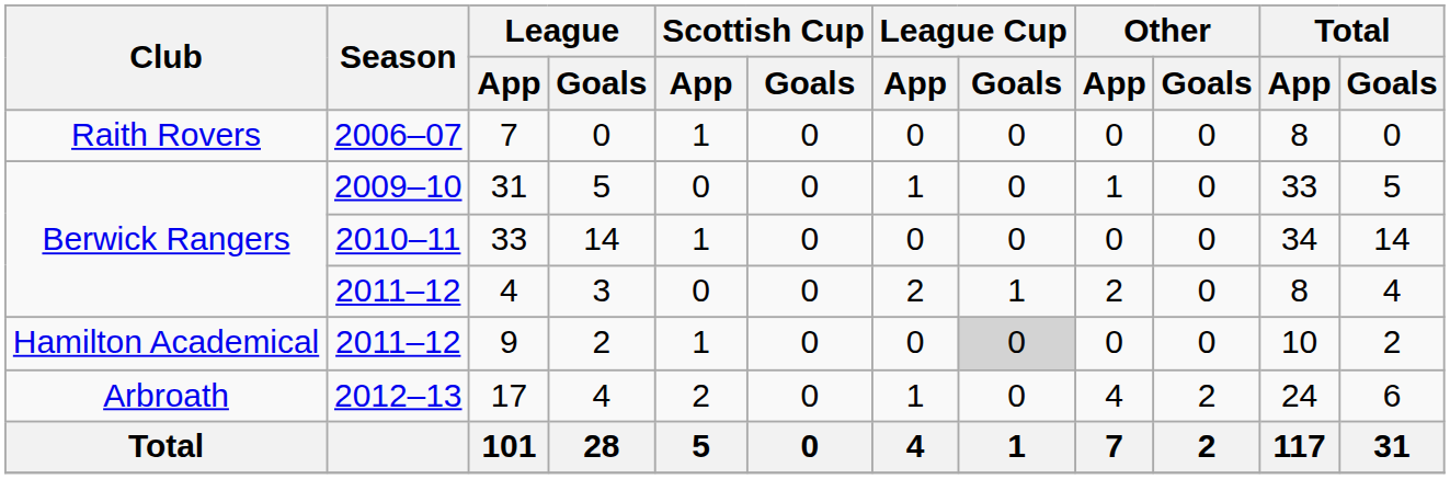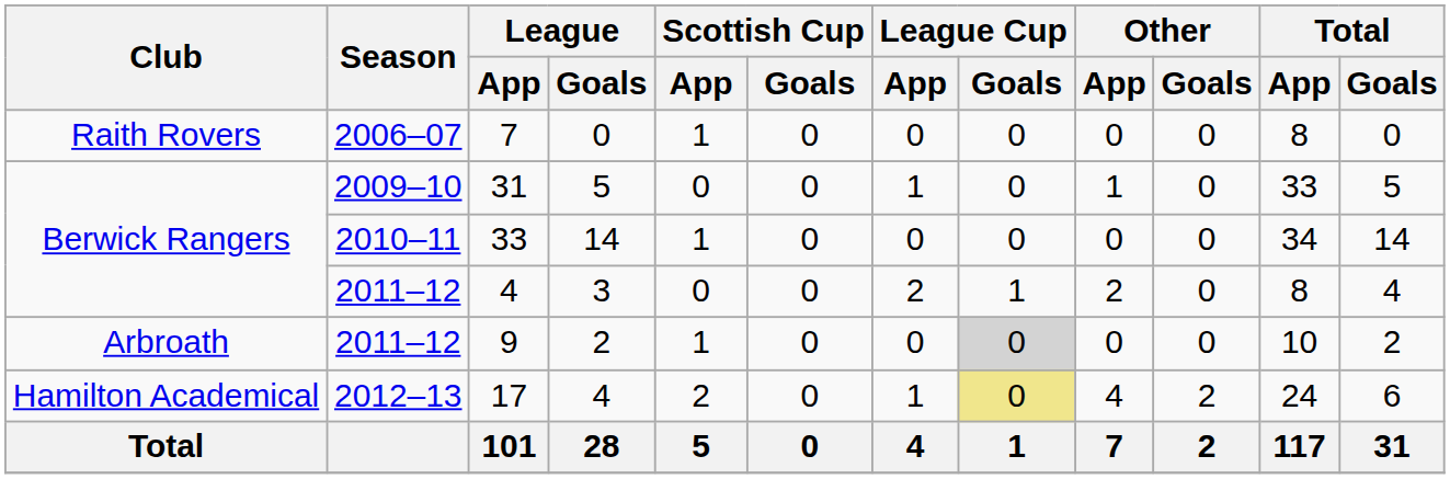 <table class="wikitable">
 <tr>
 <th rowspan=2>Club</th>
 <th rowspan=2>Season</th>
 <th colspan=2>League</th>
 <th colspan=2>Scottish Cup</th>
 <th colspan=2>League Cup</th>
 <th colspan=2>Other</th>
 <th colspan=2>Total</th>
 </tr>
 <tr>
 <th>App</th>
 <th>Goals</th>
 <th>App</th>
 <th>Goals</th>
 <th>App</th>
 <th>Goals</th>
 <th>App</th>
 <th>Goals</th>
 <th>App</th>
 <th>Goals</th>
 </tr>
 <tr align=center>
 <td rowspan=1><a href='#'>Raith Rovers</a></td>
 <td><a href='#'>2006–07</a></td>
 <td>7</td>
 <td>0</td>
 <td>1</td>
 <td>0</td>
 <td>0</td>
 <td>0</td>
 <td>0</td>
 <td>0</td>
 <td>8</td>
 <td>0</td>
 </tr>
 <tr align=center>
 <td rowspan=3><a href='#'>Berwick Rangers</a></td>
 <td><a href='#'>2009–10</a></td>
 <td>31</td>
 <td>5</td>
 <td>0</td>
 <td>0</td>
 <td>1</td>
 <td>0</td>
 <td>1</td>
 <td>0</td>
 <td>33</td>
 <td>5</td>
 </tr>
 <tr align=center>
 <td><a href='#'>2010–11</a></td>
 <td>33</td>
 <td>14</td>
 <td>1</td>
 <td>0</td>
 <td>0</td>
 <td>0</td>
 <td>0</td>
 <td>0</td>
 <td>34</td>
 <td>14</td>
 </tr>
 <tr align=center>
 <td><a href='#'>2011–12</a></td>
 <td>4</td>
 <td>3</td>
 <td>0</td>
 <td>0</td>
 <td>2</td>
 <td>1</td>
 <td>2</td>
 <td>0</td>
 <td>8</td>
 <td>4</td>
 </tr>
 <tr align=center>
-<td rowspan=1><a href='#'>Hamilton Academical</a></td>
+<td rowspan=1><a href='#'>Arbroath</a></td>
 <td><a href='#'>2011–12</a></td>
 <td>9</td>
 <td>2</td>
 <td>1</td>
 <td>0</td>
 <td>0</td>
 <td style="background: lightgrey;">0</td>
 <td>0</td>
 <td>0</td>
 <td>10</td>
 <td>2</td>
 </tr>
 <tr align=center>
-<td rowspan=1><a href='#'>Arbroath</a></td>
+<td rowspan=1><a href='#'>Hamilton Academical</a></td>
 <td><a href='#'>2012–13</a></td>
 <td>17</td>
 <td>4</td>
 <td>2</td>
 <td>0</td>
 <td>1</td>
-<td>0</td>
+<td style="background: khaki;">0</td>
 <td>4</td>
 <td>2</td>
 <td>24</td>
 <td>6</td>
 </tr>
 <tr align=center>
 <th>Total</th>
 <th></th>
 <th>101</th>
 <th>28</th>
 <th>5</th>
 <th>0</th>
 <th>4</th>
 <th>1</th>
 <th>7</th>
 <th>2</th>
 <th>117</th>
 <th>31</th>
 </tr>
 <tr>
 </tr>
 </table>
